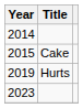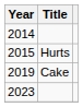 <table class="wikitable">
 <tr>
 <th>Year</th>
 <th>Title</th>
 <th></th>
 </tr>
 <tr>
 <td>2014</td>
 <td></td>
 <td></td>
 </tr>
 <tr>
 <td>2015</td>
-<td>Cake</td>
+<td>Hurts</td>
 <td></td>
 </tr>
 <tr>
 <td>2019</td>
-<td>Hurts</td>
+<td>Cake</td>
 <td></td>
 </tr>
 <tr>
 <td>2023</td>
 <td></td>
 <td></td>
 </tr>
 <tr>
 </tr>
 </table>
